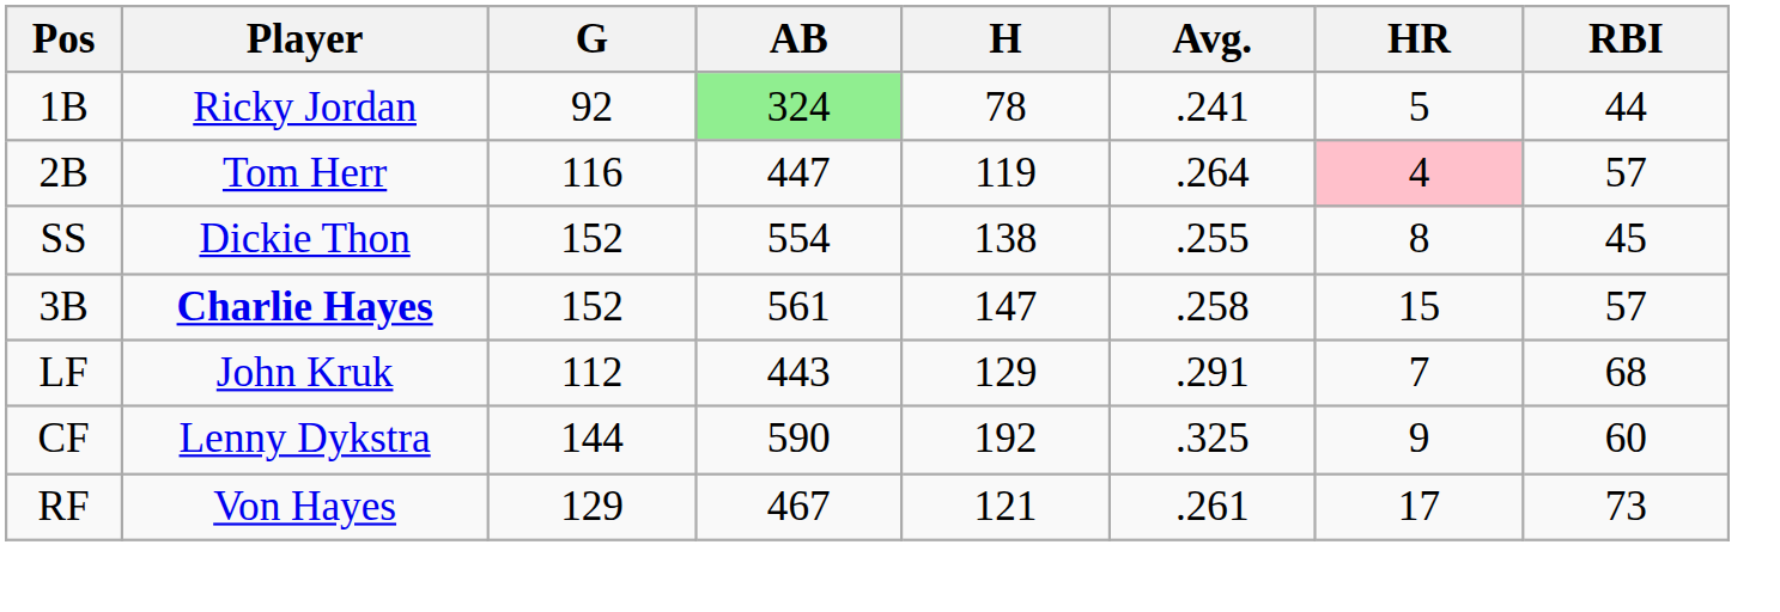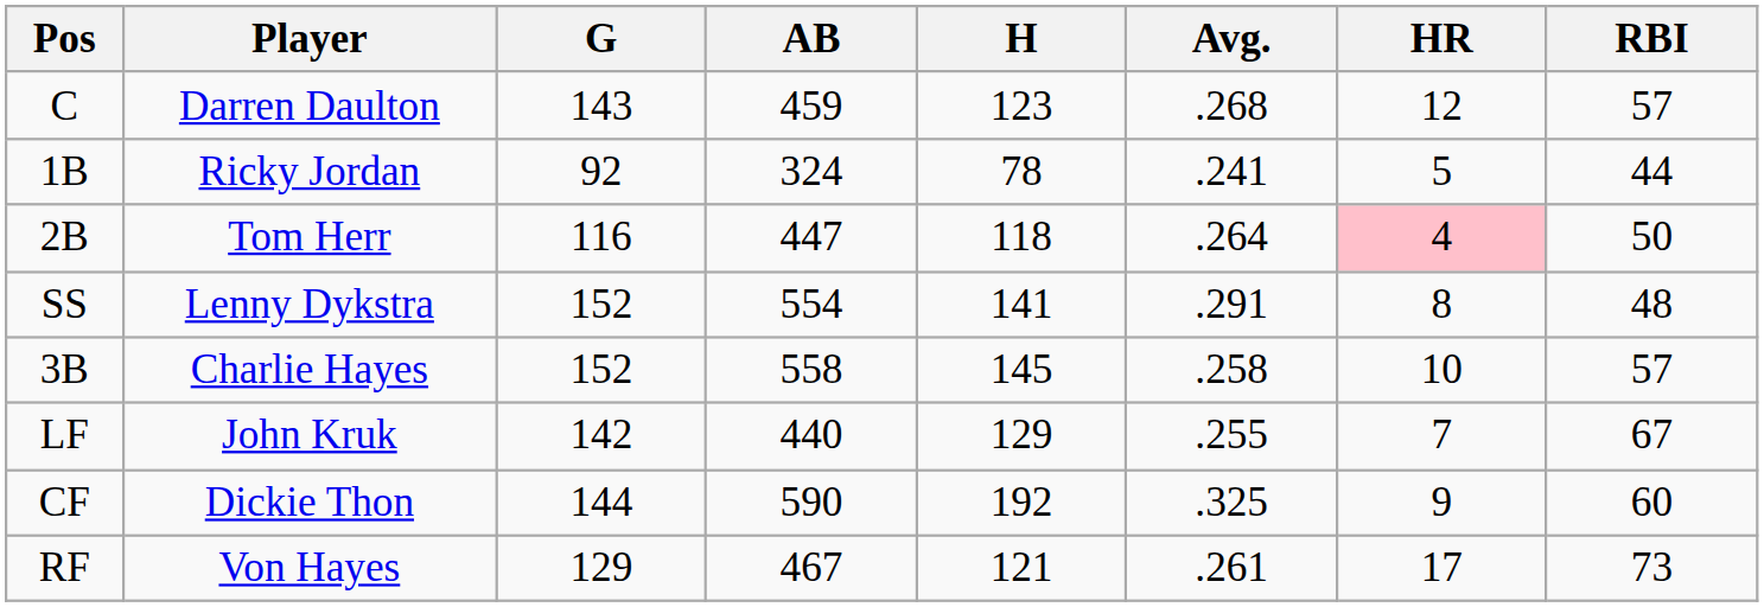 <table class="wikitable sortable">
 <tr>
 <th bgcolor="#DDDDFF" width="5%">Pos</th>
 <th bgcolor="#DDDDFF" width="16%">Player</th>
 <th bgcolor="#DDDDFF" width="9%">G</th>
 <th bgcolor="#DDDDFF" width="9%">AB</th>
 <th bgcolor="#DDDDFF" width="9%">H</th>
 <th bgcolor="#DDDDFF" width="9%">Avg.</th>
 <th bgcolor="#DDDDFF" width="9%">HR</th>
 <th bgcolor="#DDDDFF" width="9%">RBI</th>
 </tr>
+<tr align="center">
+<td>C</td>
+<td><a href='#'>Darren Daulton</a></td>
+<td>143</td>
+<td>459</td>
+<td>123</td>
+<td>.268</td>
+<td>12</td>
+<td>57</td>
+</tr>
 <tr align=center>
 <td>1B</td>
 <td><a href='#'>Ricky Jordan</a></td>
 <td>92</td>
-<td style="background: lightgreen;">324</td>
+<td>324</td>
 <td>78</td>
 <td>.241</td>
 <td>5</td>
 <td>44</td>
 </tr>
 <tr align=center>
 <td>2B</td>
 <td><a href='#'>Tom Herr</a></td>
 <td>116</td>
 <td>447</td>
-<td>119</td>
+<td>118</td>
 <td>.264</td>
 <td style="background: pink;">4</td>
-<td>57</td>
+<td>50</td>
 </tr>
 <tr align=center>
 <td>SS</td>
-<td><a href='#'>Dickie Thon</a></td>
+<td><a href='#'>Lenny Dykstra</a></td>
 <td>152</td>
 <td>554</td>
-<td>138</td>
-<td>.255</td>
+<td>141</td>
+<td>.291</td>
 <td>8</td>
-<td>45</td>
+<td>48</td>
 </tr>
 <tr align=center>
 <td>3B</td>
-<td><strong><a href='#'>Charlie Hayes</a></strong></td>
+<td><a href='#'>Charlie Hayes</a></td>
 <td>152</td>
-<td>561</td>
-<td>147</td>
+<td>558</td>
+<td>145</td>
 <td>.258</td>
-<td>15</td>
+<td>10</td>
 <td>57</td>
 </tr>
 <tr align=center>
 <td>LF</td>
 <td><a href='#'>John Kruk</a></td>
-<td>112</td>
-<td>443</td>
+<td>142</td>
+<td>440</td>
 <td>129</td>
-<td>.291</td>
+<td>.255</td>
 <td>7</td>
-<td>68</td>
+<td>67</td>
 </tr>
 <tr align=center>
 <td>CF</td>
-<td><a href='#'>Lenny Dykstra</a></td>
+<td><a href='#'>Dickie Thon</a></td>
 <td>144</td>
 <td>590</td>
 <td>192</td>
 <td>.325</td>
 <td>9</td>
 <td>60</td>
 </tr>
 <tr align=center>
 <td>RF</td>
 <td><a href='#'>Von Hayes</a></td>
 <td>129</td>
 <td>467</td>
 <td>121</td>
 <td>.261</td>
 <td>17</td>
 <td>73</td>
 </tr>
 </table>
